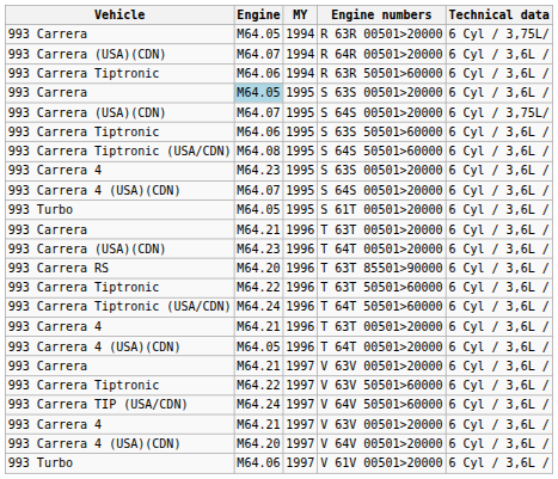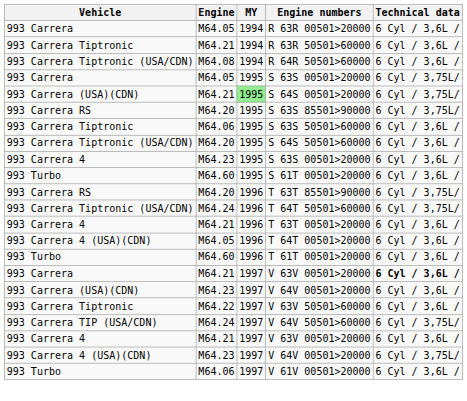 <table class="wikitable">
 <tr>
 <th>Vehicle</th>
 <th>Engine</th>
 <th>MY</th>
 <th>Engine numbers</th>
 <th>Technical data</th>
 </tr>
 <tr>
 <td>993 Carrera</td>
 <td>M64.05</td>
 <td>1994</td>
 <td>R 63R 00501>20000</td>
-<td>6 Cyl / 3,75L/ </td>
-</tr>
-<tr>
-<td>993 Carrera (USA)(CDN)</td>
-<td>M64.07</td>
-<td>1994</td>
-<td>R 64R 00501>20000</td>
 <td>6 Cyl / 3,6L / </td>
 </tr>
 <tr>
 <td>993 Carrera Tiptronic</td>
-<td>M64.06</td>
+<td>M64.21</td>
 <td>1994</td>
 <td>R 63R 50501>60000</td>
 <td>6 Cyl / 3,6L / </td>
 </tr>
 <tr>
-<td>993 Carrera</td>
-<td style="background: lightblue;">M64.05</td>
-<td>1995</td>
-<td>S 63S 00501>20000</td>
+<td>993 Carrera Tiptronic (USA/CDN)</td>
+<td>M64.08</td>
+<td>1994</td>
+<td>R 64R 50501>60000</td>
 <td>6 Cyl / 3,6L / </td>
 </tr>
 <tr>
+<td>993 Carrera</td>
+<td>M64.05</td>
+<td>1995</td>
+<td>S 63S 00501>20000</td>
+<td>6 Cyl / 3,75L/ </td>
+</tr>
+<tr>
 <td>993 Carrera (USA)(CDN)</td>
-<td>M64.07</td>
+<td>M64.21</td>
+<td style="background: lightgreen;">1995</td>
+<td>S 64S 00501>20000</td>
+<td>6 Cyl / 3,75L/ </td>
+</tr>
+<tr>
+<td>993 Carrera RS</td>
+<td>M64.20</td>
 <td>1995</td>
-<td>S 64S 00501>20000</td>
+<td>S 63S 85501>90000</td>
 <td>6 Cyl / 3,75L/ </td>
 </tr>
 <tr>
 <td>993 Carrera Tiptronic</td>
 <td>M64.06</td>
 <td>1995</td>
 <td>S 63S 50501>60000</td>
 <td>6 Cyl / 3,6L / </td>
 </tr>
 <tr>
 <td>993 Carrera Tiptronic (USA/CDN)</td>
-<td>M64.08</td>
+<td>M64.20</td>
 <td>1995</td>
 <td>S 64S 50501>60000</td>
 <td>6 Cyl / 3,6L / </td>
 </tr>
 <tr>
 <td>993 Carrera 4</td>
 <td>M64.23</td>
 <td>1995</td>
 <td>S 63S 00501>20000</td>
 <td>6 Cyl / 3,6L / </td>
 </tr>
 <tr>
-<td>993 Carrera 4 (USA)(CDN)</td>
-<td>M64.07</td>
-<td>1995</td>
-<td>S 64S 00501>20000</td>
-<td>6 Cyl / 3,6L / </td>
-</tr>
-<tr>
 <td>993 Turbo</td>
-<td>M64.05</td>
+<td>M64.60</td>
 <td>1995</td>
 <td>S 61T 00501>20000</td>
-<td>6 Cyl / 3,6L / </td>
-</tr>
-<tr>
-<td>993 Carrera</td>
-<td>M64.21</td>
-<td>1996</td>
-<td>T 63T 00501>20000</td>
-<td>6 Cyl / 3,6L / </td>
-</tr>
-<tr>
-<td>993 Carrera (USA)(CDN)</td>
-<td>M64.23</td>
-<td>1996</td>
-<td>T 64T 00501>20000</td>
 <td>6 Cyl / 3,6L / </td>
 </tr>
 <tr>
 <td>993 Carrera RS</td>
 <td>M64.20</td>
 <td>1996</td>
 <td>T 63T 85501>90000</td>
-<td>6 Cyl / 3,6L / </td>
-</tr>
-<tr>
-<td>993 Carrera Tiptronic</td>
-<td>M64.22</td>
-<td>1996</td>
-<td>T 63T 50501>60000</td>
-<td>6 Cyl / 3,6L / </td>
+<td>6 Cyl / 3,75L/ </td>
 </tr>
 <tr>
 <td>993 Carrera Tiptronic (USA/CDN)</td>
 <td>M64.24</td>
 <td>1996</td>
 <td>T 64T 50501>60000</td>
-<td>6 Cyl / 3,6L / </td>
+<td>6 Cyl / 3,75L/ </td>
 </tr>
 <tr>
 <td>993 Carrera 4</td>
 <td>M64.21</td>
 <td>1996</td>
 <td>T 63T 00501>20000</td>
 <td>6 Cyl / 3,6L / </td>
 </tr>
 <tr>
 <td>993 Carrera 4 (USA)(CDN)</td>
 <td>M64.05</td>
 <td>1996</td>
 <td>T 64T 00501>20000</td>
 <td>6 Cyl / 3,6L / </td>
 </tr>
 <tr>
+<td>993 Turbo</td>
+<td>M64.60</td>
+<td>1996</td>
+<td>T 61T 00501>20000</td>
+<td>6 Cyl / 3,6L / </td>
+</tr>
+<tr>
 <td>993 Carrera</td>
 <td>M64.21</td>
 <td>1997</td>
 <td>V 63V 00501>20000</td>
+<td><strong>6 Cyl / 3,6L / </strong></td>
+</tr>
+<tr>
+<td>993 Carrera (USA)(CDN)</td>
+<td>M64.23</td>
+<td>1997</td>
+<td>V 64V 00501>20000</td>
 <td>6 Cyl / 3,6L / </td>
 </tr>
 <tr>
 <td>993 Carrera Tiptronic</td>
 <td>M64.22</td>
 <td>1997</td>
 <td>V 63V 50501>60000</td>
 <td>6 Cyl / 3,6L / </td>
 </tr>
 <tr>
 <td>993 Carrera TIP (USA/CDN)</td>
 <td>M64.24</td>
 <td>1997</td>
 <td>V 64V 50501>60000</td>
-<td>6 Cyl / 3,6L / </td>
+<td>6 Cyl / 3,75L/ </td>
 </tr>
 <tr>
 <td>993 Carrera 4</td>
 <td>M64.21</td>
 <td>1997</td>
 <td>V 63V 00501>20000</td>
 <td>6 Cyl / 3,6L / </td>
 </tr>
 <tr>
 <td>993 Carrera 4 (USA)(CDN)</td>
-<td>M64.20</td>
+<td>M64.23</td>
 <td>1997</td>
 <td>V 64V 00501>20000</td>
-<td>6 Cyl / 3,6L / </td>
+<td>6 Cyl / 3,75L/ </td>
 </tr>
 <tr>
 <td>993 Turbo</td>
 <td>M64.06</td>
 <td>1997</td>
 <td>V 61V 00501>20000</td>
 <td>6 Cyl / 3,6L / </td>
 </tr>
 </table>
